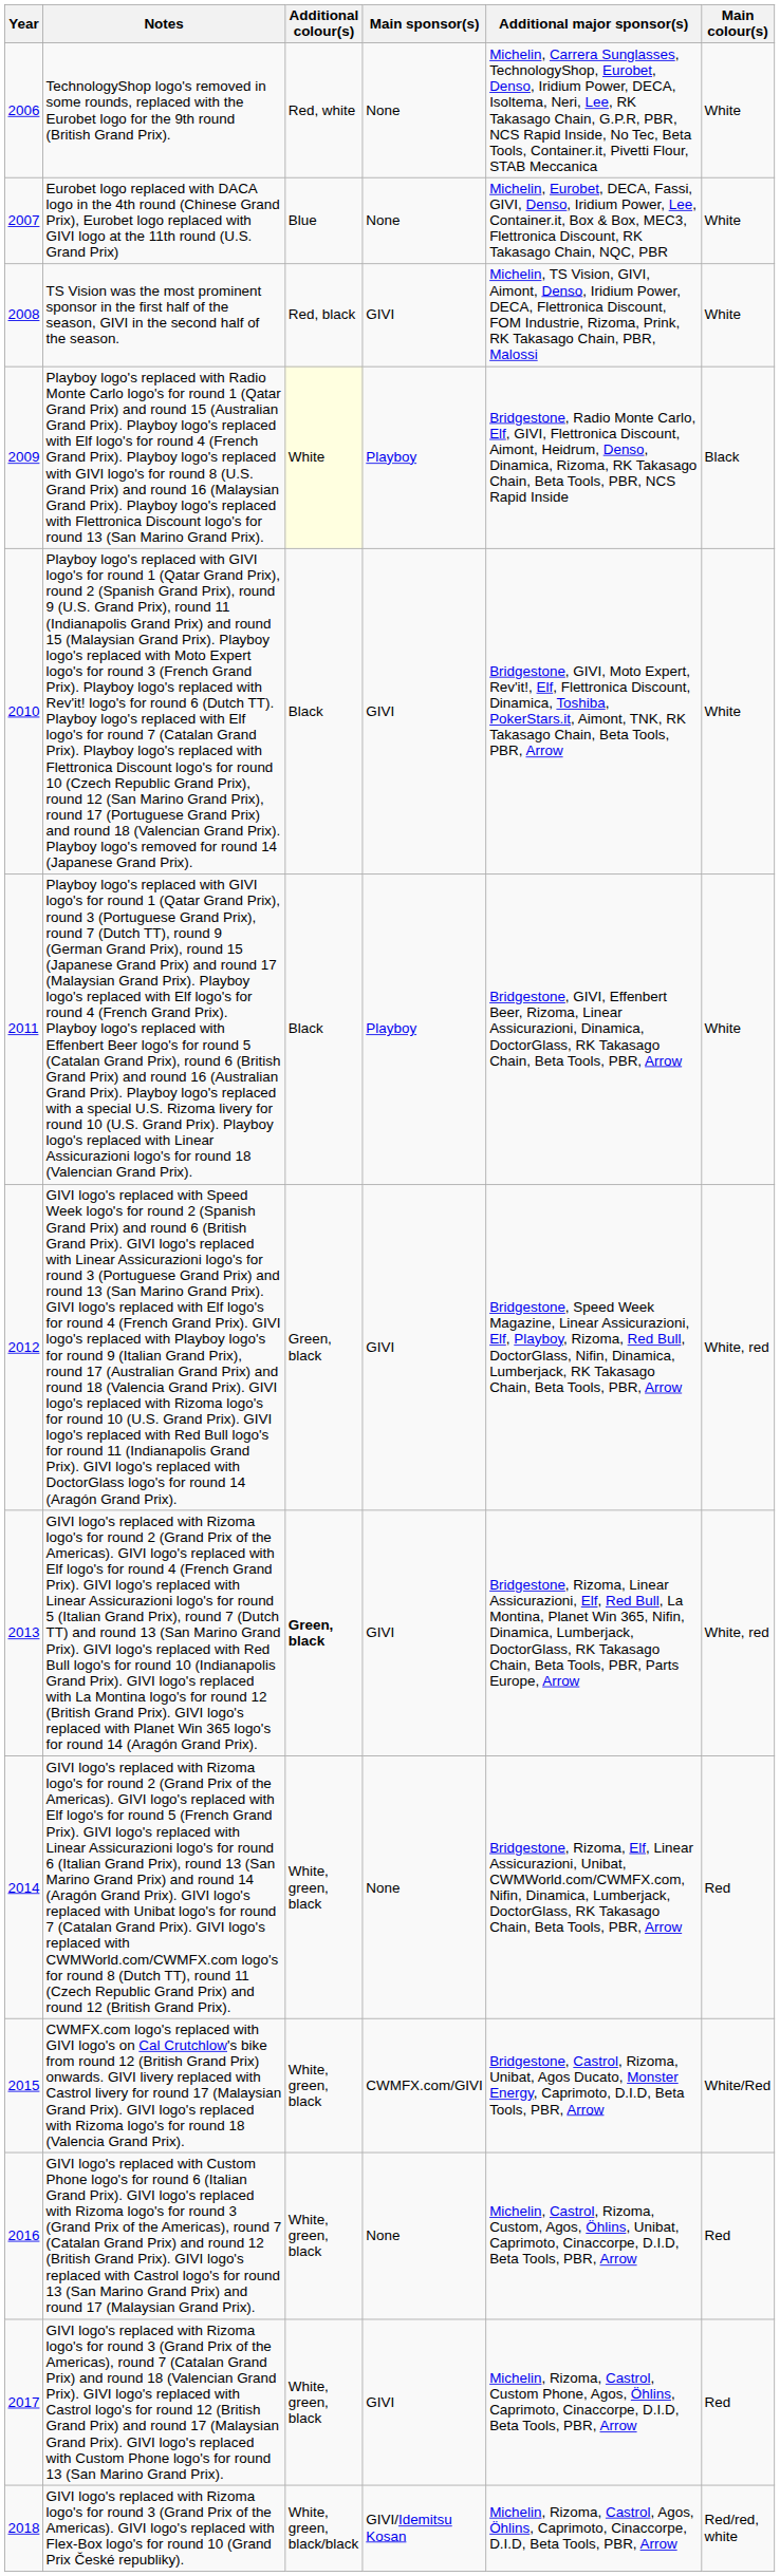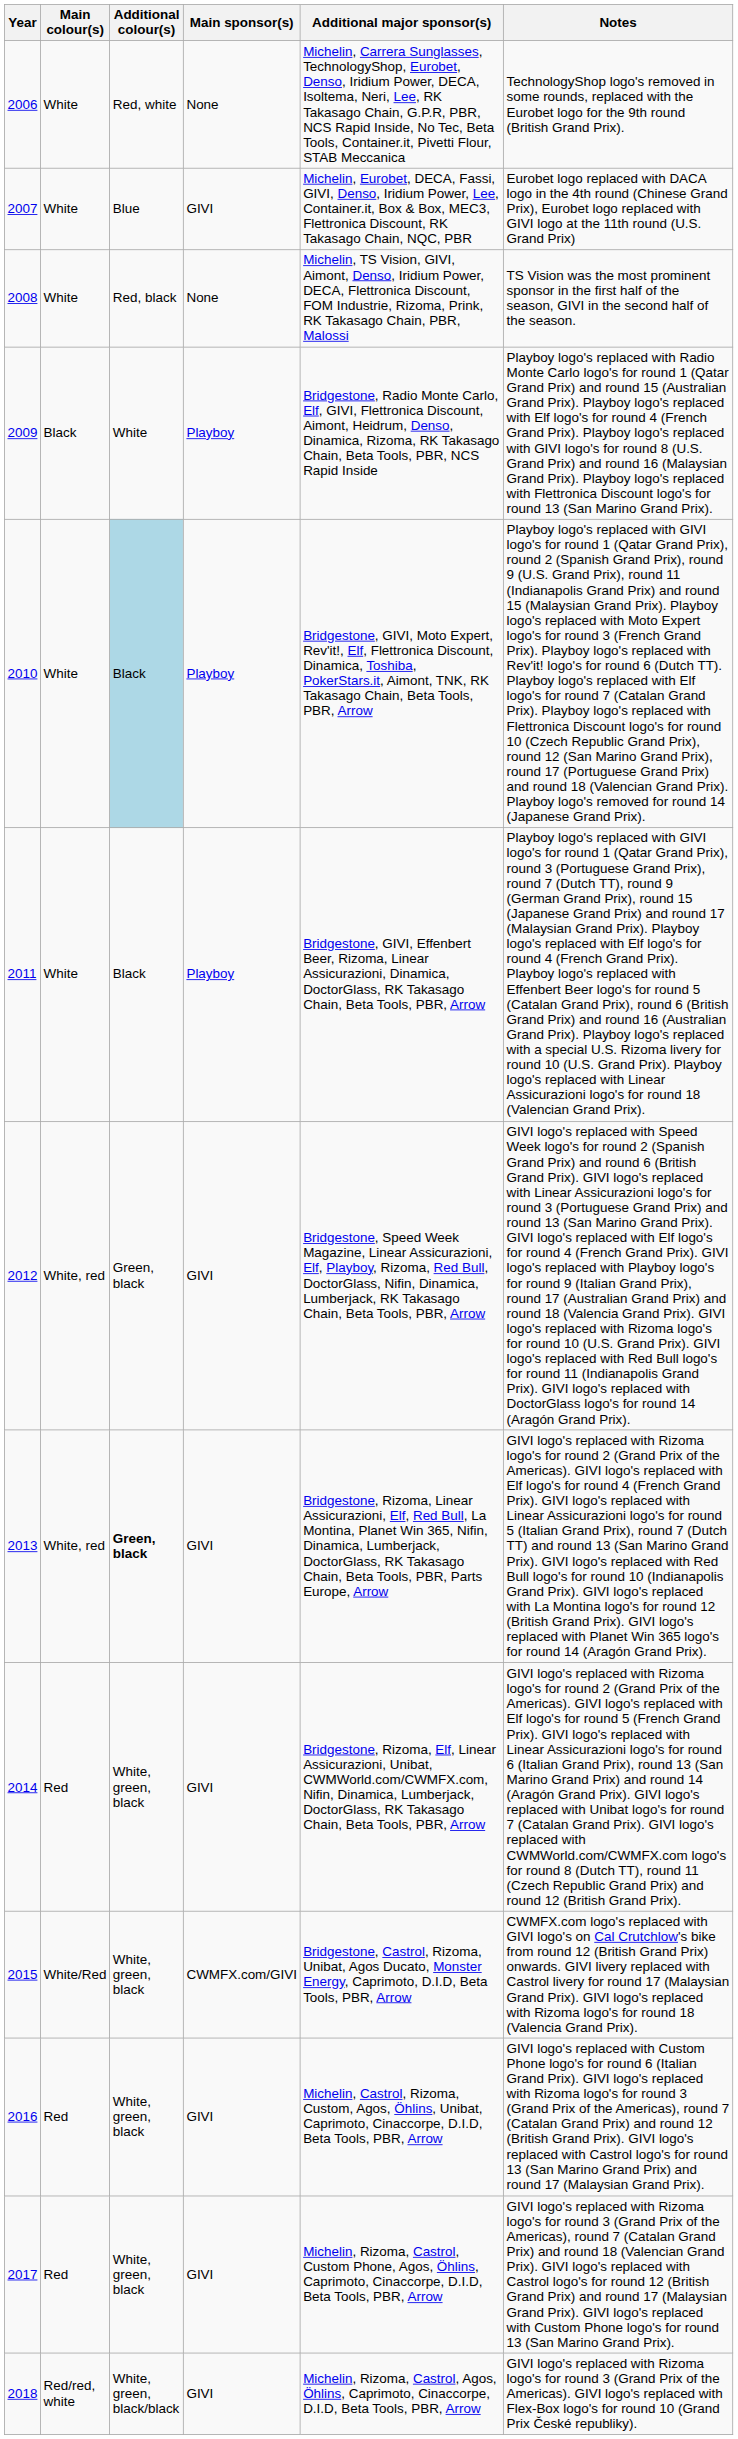 <table class="wikitable">
 <tr>
 <th>Year</th>
-<th>Notes</th>
+<th>Main colour(s)</th>
 <th>Additional colour(s)</th>
 <th>Main sponsor(s)</th>
 <th>Additional major sponsor(s)</th>
-<th>Main colour(s)</th>
+<th>Notes</th>
 </tr>
 <tr>
 <td><a href='#'>2006</a></td>
-<td>TechnologyShop logo's removed in some rounds, replaced with the Eurobet logo for the 9th round (British Grand Prix).</td>
+<td>White</td>
 <td>Red, white</td>
 <td>None</td>
 <td><a href='#'>Michelin</a>, <a href='#'>Carrera Sunglasses</a>, TechnologyShop, <a href='#'>Eurobet</a>, <a href='#'>Denso</a>, Iridium Power, DECA, Isoltema, Neri, <a href='#'>Lee</a>, RK Takasago Chain, G.P.R, PBR, NCS Rapid Inside, No Tec, Beta Tools, Container.it, Pivetti Flour, STAB Meccanica</td>
-<td>White</td>
+<td>TechnologyShop logo's removed in some rounds, replaced with the Eurobet logo for the 9th round (British Grand Prix).</td>
 </tr>
 <tr>
 <td><a href='#'>2007</a></td>
+<td>White</td>
+<td>Blue</td>
+<td>GIVI</td>
+<td><a href='#'>Michelin</a>, <a href='#'>Eurobet</a>, DECA, Fassi, GIVI, <a href='#'>Denso</a>, Iridium Power, <a href='#'>Lee</a>, Container.it, Box & Box, MEC3, Flettronica Discount, RK Takasago Chain, NQC, PBR</td>
 <td>Eurobet logo replaced with DACA logo in the 4th round (Chinese Grand Prix), Eurobet logo replaced with GIVI logo at the 11th round (U.S. Grand Prix)</td>
-<td>Blue</td>
-<td>None</td>
-<td><a href='#'>Michelin</a>, <a href='#'>Eurobet</a>, DECA, Fassi, GIVI, <a href='#'>Denso</a>, Iridium Power, <a href='#'>Lee</a>, Container.it, Box & Box, MEC3, Flettronica Discount, RK Takasago Chain, NQC, PBR</td>
-<td>White</td>
 </tr>
 <tr>
 <td><a href='#'>2008</a></td>
+<td>White</td>
+<td>Red, black</td>
+<td>None</td>
+<td><a href='#'>Michelin</a>, TS Vision, GIVI, Aimont, <a href='#'>Denso</a>, Iridium Power, DECA, Flettronica Discount, FOM Industrie, Rizoma, Prink, RK Takasago Chain, PBR, <a href='#'>Malossi</a></td>
 <td>TS Vision was the most prominent sponsor in the first half of the season, GIVI in the second half of the season.</td>
-<td>Red, black</td>
-<td>GIVI</td>
-<td><a href='#'>Michelin</a>, TS Vision, GIVI, Aimont, <a href='#'>Denso</a>, Iridium Power, DECA, Flettronica Discount, FOM Industrie, Rizoma, Prink, RK Takasago Chain, PBR, <a href='#'>Malossi</a></td>
-<td>White</td>
 </tr>
 <tr>
 <td><a href='#'>2009</a></td>
-<td>Playboy logo's replaced with Radio Monte Carlo logo's for round 1 (Qatar Grand Prix) and round 15 (Australian Grand Prix). Playboy logo's replaced with Elf logo's for round 4 (French Grand Prix). Playboy logo's replaced with GIVI logo's for round 8 (U.S. Grand Prix) and round 16 (Malaysian Grand Prix). Playboy logo's replaced with Flettronica Discount logo's for round 13 (San Marino Grand Prix).</td>
-<td style="background: lightyellow;">White</td>
+<td>Black</td>
+<td>White</td>
 <td><a href='#'>Playboy</a></td>
 <td><a href='#'>Bridgestone</a>, Radio Monte Carlo, <a href='#'>Elf</a>, GIVI, Flettronica Discount, Aimont, Heidrum, <a href='#'>Denso</a>, Dinamica, Rizoma, RK Takasago Chain, Beta Tools, PBR, NCS Rapid Inside</td>
-<td>Black</td>
+<td>Playboy logo's replaced with Radio Monte Carlo logo's for round 1 (Qatar Grand Prix) and round 15 (Australian Grand Prix). Playboy logo's replaced with Elf logo's for round 4 (French Grand Prix). Playboy logo's replaced with GIVI logo's for round 8 (U.S. Grand Prix) and round 16 (Malaysian Grand Prix). Playboy logo's replaced with Flettronica Discount logo's for round 13 (San Marino Grand Prix).</td>
 </tr>
 <tr>
 <td><a href='#'>2010</a></td>
+<td>White</td>
+<td style="background: lightblue;">Black</td>
+<td><a href='#'>Playboy</a></td>
+<td><a href='#'>Bridgestone</a>, GIVI, Moto Expert, Rev'it!, <a href='#'>Elf</a>, Flettronica Discount, Dinamica, <a href='#'>Toshiba</a>, <a href='#'>PokerStars.it</a>, Aimont, TNK, RK Takasago Chain, Beta Tools, PBR, <a href='#'>Arrow</a></td>
 <td>Playboy logo's replaced with GIVI logo's for round 1 (Qatar Grand Prix), round 2 (Spanish Grand Prix), round 9 (U.S. Grand Prix), round 11 (Indianapolis Grand Prix) and round 15 (Malaysian Grand Prix). Playboy logo's replaced with Moto Expert logo's for round 3 (French Grand Prix). Playboy logo's replaced with Rev'it! logo's for round 6 (Dutch TT). Playboy logo's replaced with Elf logo's for round 7 (Catalan Grand Prix). Playboy logo's replaced with Flettronica Discount logo's for round 10 (Czech Republic Grand Prix), round 12 (San Marino Grand Prix), round 17 (Portuguese Grand Prix) and round 18 (Valencian Grand Prix). Playboy logo's removed for round 14 (Japanese Grand Prix).</td>
-<td>Black</td>
-<td>GIVI</td>
-<td><a href='#'>Bridgestone</a>, GIVI, Moto Expert, Rev'it!, <a href='#'>Elf</a>, Flettronica Discount, Dinamica, <a href='#'>Toshiba</a>, <a href='#'>PokerStars.it</a>, Aimont, TNK, RK Takasago Chain, Beta Tools, PBR, <a href='#'>Arrow</a></td>
-<td>White</td>
 </tr>
 <tr>
 <td><a href='#'>2011</a></td>
-<td>Playboy logo's replaced with GIVI logo's for round 1 (Qatar Grand Prix), round 3 (Portuguese Grand Prix), round 7 (Dutch TT), round 9 (German Grand Prix), round 15 (Japanese Grand Prix) and round 17 (Malaysian Grand Prix). Playboy logo's replaced with Elf logo's for round 4 (French Grand Prix). Playboy logo's replaced with Effenbert Beer logo's for round 5 (Catalan Grand Prix), round 6 (British Grand Prix) and round 16 (Australian Grand Prix). Playboy logo's replaced with a special U.S. Rizoma livery for round 10 (U.S. Grand Prix). Playboy logo's replaced with Linear Assicurazioni logo's for round 18 (Valencian Grand Prix).</td>
+<td>White</td>
 <td>Black</td>
 <td><a href='#'>Playboy</a></td>
 <td><a href='#'>Bridgestone</a>, GIVI, Effenbert Beer, Rizoma, Linear Assicurazioni, Dinamica, DoctorGlass, RK Takasago Chain, Beta Tools, PBR, <a href='#'>Arrow</a></td>
-<td>White</td>
+<td>Playboy logo's replaced with GIVI logo's for round 1 (Qatar Grand Prix), round 3 (Portuguese Grand Prix), round 7 (Dutch TT), round 9 (German Grand Prix), round 15 (Japanese Grand Prix) and round 17 (Malaysian Grand Prix). Playboy logo's replaced with Elf logo's for round 4 (French Grand Prix). Playboy logo's replaced with Effenbert Beer logo's for round 5 (Catalan Grand Prix), round 6 (British Grand Prix) and round 16 (Australian Grand Prix). Playboy logo's replaced with a special U.S. Rizoma livery for round 10 (U.S. Grand Prix). Playboy logo's replaced with Linear Assicurazioni logo's for round 18 (Valencian Grand Prix).</td>
 </tr>
 <tr>
 <td><a href='#'>2012</a></td>
-<td>GIVI logo's replaced with Speed Week logo's for round 2 (Spanish Grand Prix) and round 6 (British Grand Prix). GIVI logo's replaced with Linear Assicurazioni logo's for round 3 (Portuguese Grand Prix) and  round 13 (San Marino Grand Prix). GIVI logo's replaced with Elf logo's for round 4 (French Grand Prix). GIVI logo's replaced with Playboy logo's for round 9 (Italian Grand Prix), round 17 (Australian Grand Prix) and round 18 (Valencia Grand Prix). GIVI logo's replaced with Rizoma logo's for round 10 (U.S. Grand Prix). GIVI logo's replaced with Red Bull logo's for round 11 (Indianapolis Grand Prix). GIVI logo's replaced with DoctorGlass logo's for round 14 (Aragón Grand Prix).</td>
+<td>White, red</td>
 <td>Green, black</td>
 <td>GIVI</td>
 <td><a href='#'>Bridgestone</a>, Speed Week Magazine, Linear Assicurazioni, <a href='#'>Elf</a>, <a href='#'>Playboy</a>, Rizoma, <a href='#'>Red Bull</a>, DoctorGlass, Nifin, Dinamica, Lumberjack, RK Takasago Chain, Beta Tools, PBR, <a href='#'>Arrow</a></td>
-<td>White, red</td>
+<td>GIVI logo's replaced with Speed Week logo's for round 2 (Spanish Grand Prix) and round 6 (British Grand Prix). GIVI logo's replaced with Linear Assicurazioni logo's for round 3 (Portuguese Grand Prix) and  round 13 (San Marino Grand Prix). GIVI logo's replaced with Elf logo's for round 4 (French Grand Prix). GIVI logo's replaced with Playboy logo's for round 9 (Italian Grand Prix), round 17 (Australian Grand Prix) and round 18 (Valencia Grand Prix). GIVI logo's replaced with Rizoma logo's for round 10 (U.S. Grand Prix). GIVI logo's replaced with Red Bull logo's for round 11 (Indianapolis Grand Prix). GIVI logo's replaced with DoctorGlass logo's for round 14 (Aragón Grand Prix).</td>
 </tr>
 <tr>
 <td><a href='#'>2013</a></td>
-<td>GIVI logo's replaced with Rizoma logo's for round 2 (Grand Prix of the Americas). GIVI logo's replaced with Elf logo's for round 4 (French Grand Prix). GIVI logo's replaced with Linear Assicurazioni logo's for round 5 (Italian Grand Prix), round 7 (Dutch TT) and round 13 (San Marino Grand Prix). GIVI logo's replaced with Red Bull logo's for round 10 (Indianapolis Grand Prix). GIVI logo's replaced with La Montina logo's for round 12 (British Grand Prix). GIVI logo's replaced with Planet Win 365 logo's for round 14 (Aragón Grand Prix).</td>
+<td>White, red</td>
 <td><strong>Green, black</strong></td>
 <td>GIVI</td>
 <td><a href='#'>Bridgestone</a>, Rizoma, Linear Assicurazioni, <a href='#'>Elf</a>, <a href='#'>Red Bull</a>, La Montina, Planet Win 365, Nifin, Dinamica, Lumberjack, DoctorGlass, RK Takasago Chain, Beta Tools, PBR, Parts Europe, <a href='#'>Arrow</a></td>
-<td>White, red</td>
+<td>GIVI logo's replaced with Rizoma logo's for round 2 (Grand Prix of the Americas). GIVI logo's replaced with Elf logo's for round 4 (French Grand Prix). GIVI logo's replaced with Linear Assicurazioni logo's for round 5 (Italian Grand Prix), round 7 (Dutch TT) and round 13 (San Marino Grand Prix). GIVI logo's replaced with Red Bull logo's for round 10 (Indianapolis Grand Prix). GIVI logo's replaced with La Montina logo's for round 12 (British Grand Prix). GIVI logo's replaced with Planet Win 365 logo's for round 14 (Aragón Grand Prix).</td>
 </tr>
 <tr>
 <td><a href='#'>2014</a></td>
+<td>Red</td>
+<td>White, green, black</td>
+<td>GIVI</td>
+<td><a href='#'>Bridgestone</a>, Rizoma, <a href='#'>Elf</a>, Linear Assicurazioni, Unibat, CWMWorld.com/CWMFX.com, Nifin, Dinamica, Lumberjack, DoctorGlass, RK Takasago Chain, Beta Tools, PBR, <a href='#'>Arrow</a></td>
 <td>GIVI logo's replaced with Rizoma logo's for round 2 (Grand Prix of the Americas). GIVI logo's replaced with Elf logo's for round 5 (French Grand Prix). GIVI logo's replaced with Linear Assicurazioni logo's for round 6 (Italian Grand Prix), round 13 (San Marino Grand Prix) and round 14 (Aragón Grand Prix). GIVI logo's replaced with Unibat logo's for round 7 (Catalan Grand Prix). GIVI logo's replaced with CWMWorld.com/CWMFX.com logo's for round 8 (Dutch TT), round 11 (Czech Republic Grand Prix) and round 12 (British Grand Prix).</td>
-<td>White, green, black</td>
-<td>None</td>
-<td><a href='#'>Bridgestone</a>, Rizoma, <a href='#'>Elf</a>, Linear Assicurazioni, Unibat, CWMWorld.com/CWMFX.com, Nifin, Dinamica, Lumberjack, DoctorGlass, RK Takasago Chain, Beta Tools, PBR, <a href='#'>Arrow</a></td>
-<td>Red</td>
 </tr>
 <tr>
 <td><a href='#'>2015</a></td>
-<td>CWMFX.com logo's replaced with GIVI logo's on <a href='#'>Cal Crutchlow</a>'s bike from round 12 (British Grand Prix) onwards. GIVI livery replaced with Castrol livery for round 17 (Malaysian Grand Prix). GIVI logo's replaced with Rizoma logo's for round 18 (Valencia Grand Prix).</td>
+<td>White/Red</td>
 <td>White, green, black</td>
 <td>CWMFX.com/GIVI</td>
 <td><a href='#'>Bridgestone</a>, <a href='#'>Castrol</a>, Rizoma, Unibat, Agos Ducato, <a href='#'>Monster Energy</a>, Caprimoto, D.I.D, Beta Tools, PBR, <a href='#'>Arrow</a></td>
-<td>White/Red</td>
+<td>CWMFX.com logo's replaced with GIVI logo's on <a href='#'>Cal Crutchlow</a>'s bike from round 12 (British Grand Prix) onwards. GIVI livery replaced with Castrol livery for round 17 (Malaysian Grand Prix). GIVI logo's replaced with Rizoma logo's for round 18 (Valencia Grand Prix).</td>
 </tr>
 <tr>
 <td><a href='#'>2016</a></td>
+<td>Red</td>
+<td>White, green, black</td>
+<td>GIVI</td>
+<td><a href='#'>Michelin</a>, <a href='#'>Castrol</a>, Rizoma, Custom, Agos, <a href='#'>Öhlins</a>, Unibat, Caprimoto, Cinaccorpe, D.I.D, Beta Tools, PBR, <a href='#'>Arrow</a></td>
 <td>GIVI logo's replaced with Custom Phone logo's for round 6 (Italian Grand Prix). GIVI logo's replaced with Rizoma logo's for round 3 (Grand Prix of the Americas), round 7 (Catalan Grand Prix) and round 12 (British Grand Prix). GIVI logo's replaced with Castrol logo's for round 13 (San Marino Grand Prix) and round 17 (Malaysian Grand Prix).</td>
-<td>White, green, black</td>
-<td>None</td>
-<td><a href='#'>Michelin</a>, <a href='#'>Castrol</a>, Rizoma, Custom, Agos, <a href='#'>Öhlins</a>, Unibat, Caprimoto, Cinaccorpe, D.I.D, Beta Tools, PBR, <a href='#'>Arrow</a></td>
-<td>Red</td>
 </tr>
 <tr>
 <td><a href='#'>2017</a></td>
-<td>GIVI logo's replaced with Rizoma logo's for round 3 (Grand Prix of the Americas), round 7 (Catalan Grand Prix) and round 18 (Valencian Grand Prix). GIVI logo's replaced with Castrol logo's for round 12 (British Grand Prix) and round 17 (Malaysian Grand Prix). GIVI logo's replaced with Custom Phone logo's for round 13 (San Marino Grand Prix).</td>
+<td>Red</td>
 <td>White, green, black</td>
 <td>GIVI</td>
 <td><a href='#'>Michelin</a>, Rizoma, <a href='#'>Castrol</a>, Custom Phone, Agos, <a href='#'>Öhlins</a>, Caprimoto, Cinaccorpe, D.I.D, Beta Tools, PBR, <a href='#'>Arrow</a></td>
-<td>Red</td>
+<td>GIVI logo's replaced with Rizoma logo's for round 3 (Grand Prix of the Americas), round 7 (Catalan Grand Prix) and round 18 (Valencian Grand Prix). GIVI logo's replaced with Castrol logo's for round 12 (British Grand Prix) and round 17 (Malaysian Grand Prix). GIVI logo's replaced with Custom Phone logo's for round 13 (San Marino Grand Prix).</td>
 </tr>
 <tr>
 <td><a href='#'>2018</a></td>
+<td>Red/red, white</td>
+<td>White, green, black/black</td>
+<td>GIVI</td>
+<td><a href='#'>Michelin</a>, Rizoma, <a href='#'>Castrol</a>, Agos, <a href='#'>Öhlins</a>, Caprimoto, Cinaccorpe, D.I.D, Beta Tools, PBR, <a href='#'>Arrow</a></td>
 <td>GIVI logo's replaced with Rizoma logo's for round 3 (Grand Prix of the Americas). GIVI logo's replaced with Flex-Box logo's for round 10 (Grand Prix České republiky).</td>
-<td>White, green, black/black</td>
-<td>GIVI/<a href='#'>Idemitsu Kosan</a></td>
-<td><a href='#'>Michelin</a>, Rizoma, <a href='#'>Castrol</a>, Agos, <a href='#'>Öhlins</a>, Caprimoto, Cinaccorpe, D.I.D, Beta Tools, PBR, <a href='#'>Arrow</a></td>
-<td>Red/red, white</td>
 </tr>
 </table>
